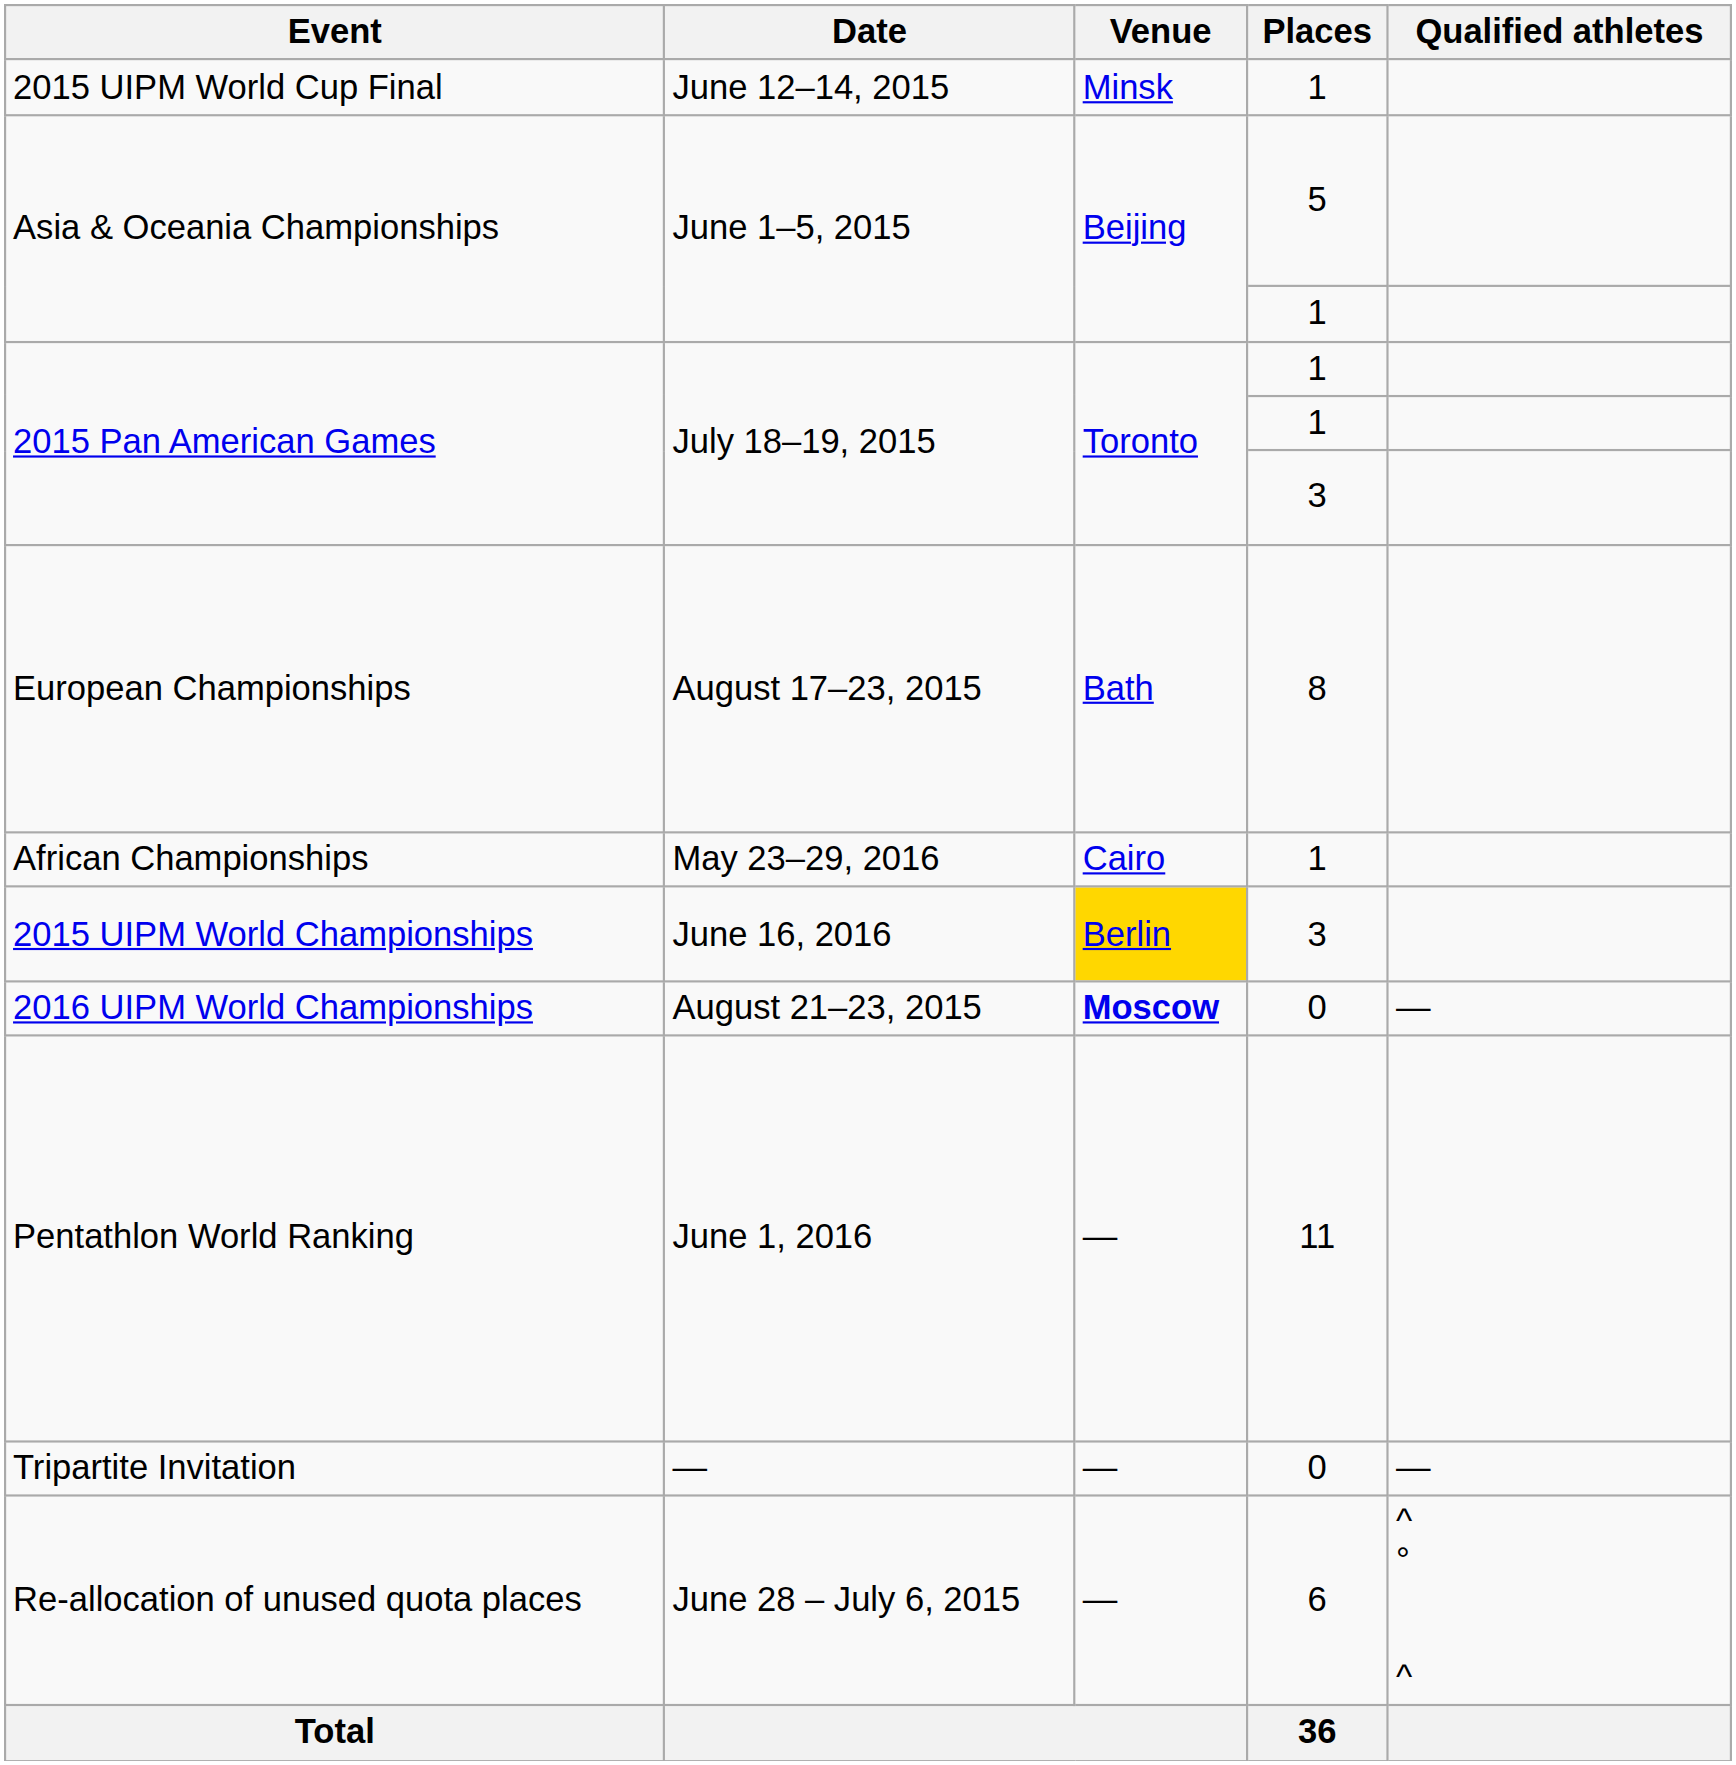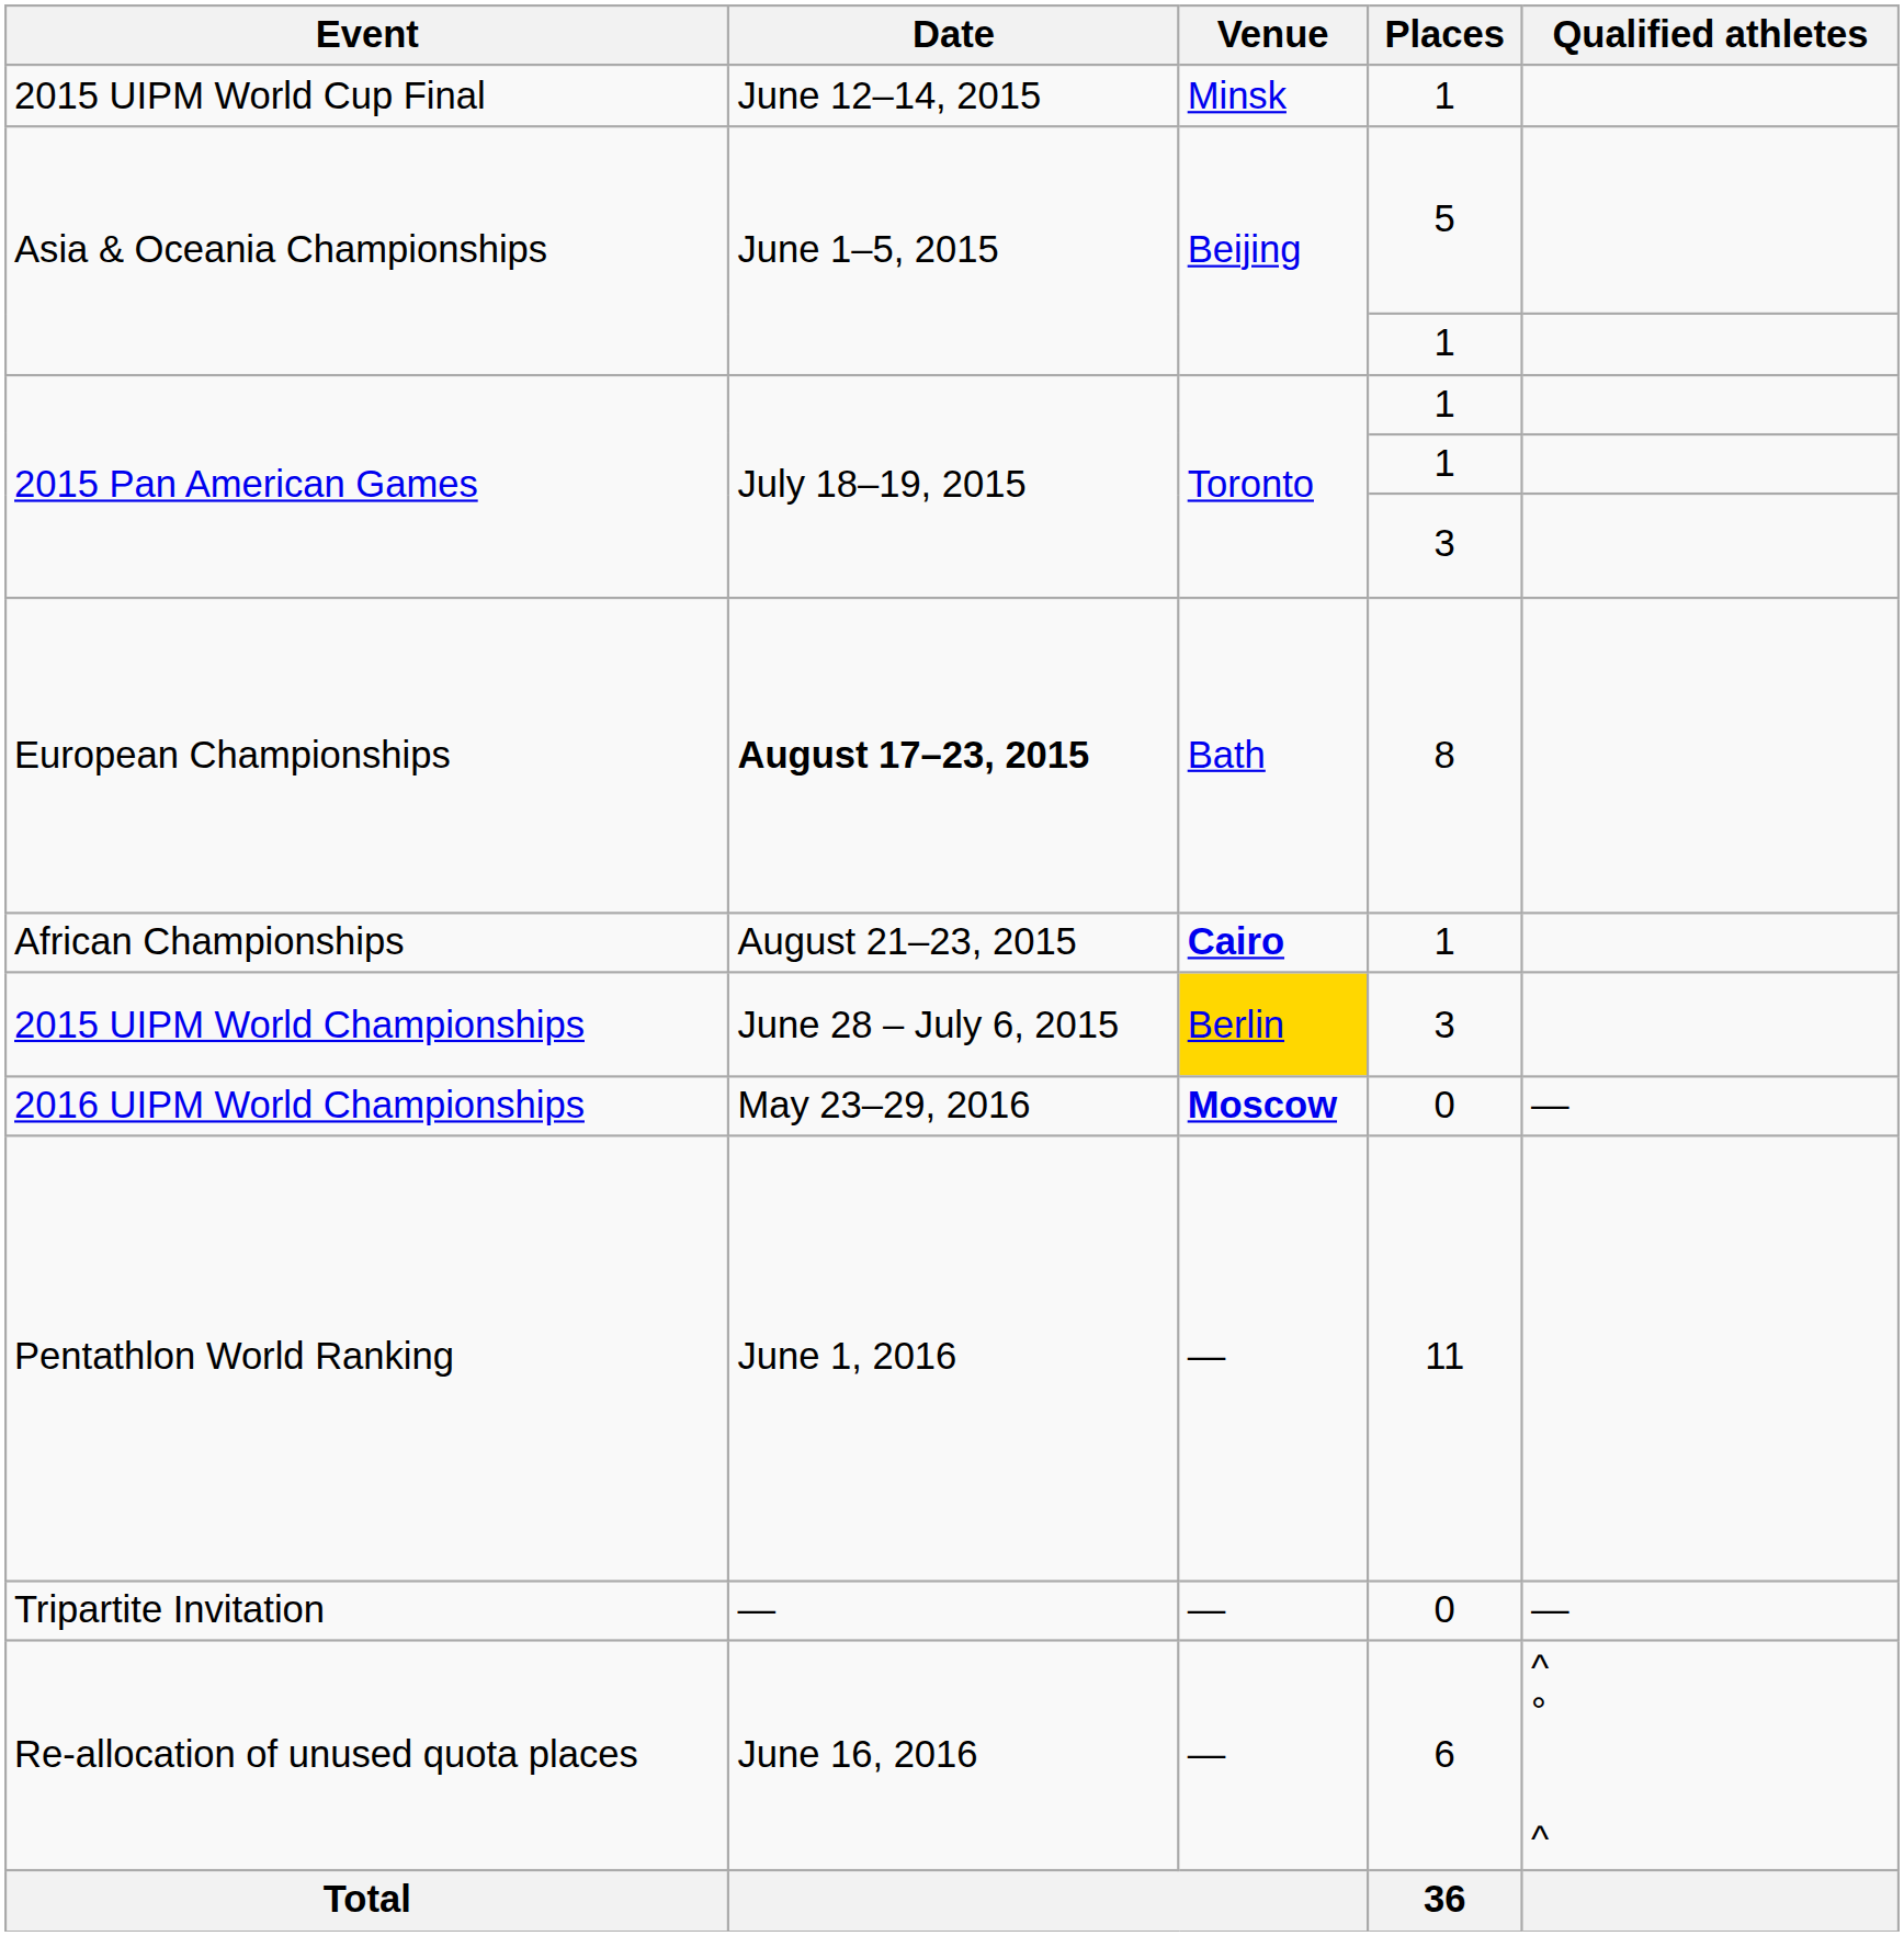 <table class=wikitable width=800>
 <tr>
 <th>Event</th>
 <th>Date</th>
 <th>Venue</th>
 <th>Places</th>
 <th>Qualified athletes</th>
 </tr>
 <tr>
 <td>2015 UIPM World Cup Final</td>
 <td>June 12–14, 2015</td>
 <td> <a href='#'>Minsk</a></td>
 <td align=center>1</td>
 <td></td>
 </tr>
 <tr>
 <td rowspan=2>Asia & Oceania Championships</td>
 <td rowspan=2>June 1–5, 2015</td>
 <td rowspan=2> <a href='#'>Beijing</a></td>
 <td align=center>5</td>
 <td><br><br><s></s><br><br></td>
 </tr>
 <tr>
 <td align=center>1</td>
 <td></td>
 </tr>
 <tr>
 <td rowspan=3><a href='#'>2015 Pan American Games</a></td>
 <td rowspan=3>July 18–19, 2015</td>
 <td rowspan=3> <a href='#'>Toronto</a></td>
 <td align=center>1</td>
 <td></td>
 </tr>
 <tr>
 <td align=center>1</td>
 <td></td>
 </tr>
 <tr>
 <td align=center>3</td>
 <td><br><br> </td>
 </tr>
 <tr>
 <td>European Championships</td>
-<td>August 17–23, 2015</td>
+<td><strong>August 17–23, 2015</strong></td>
 <td> <a href='#'>Bath</a></td>
 <td align=center>8</td>
 <td><br><br><br><br><s></s><br><br><br></td>
 </tr>
 <tr>
 <td>African Championships</td>
-<td>May 23–29, 2016</td>
-<td> <a href='#'>Cairo</a></td>
+<td>August 21–23, 2015</td>
+<td><strong> <a href='#'>Cairo</a></strong></td>
 <td align=center>1</td>
 <td></td>
 </tr>
 <tr>
 <td><a href='#'>2015 UIPM World Championships</a></td>
-<td>June 16, 2016</td>
+<td>June 28 – July 6, 2015</td>
 <td style="background: gold;"> <a href='#'>Berlin</a></td>
 <td align=center>3</td>
 <td><br><br></td>
 </tr>
 <tr>
 <td><a href='#'>2016 UIPM World Championships</a></td>
-<td>August 21–23, 2015</td>
+<td>May 23–29, 2016</td>
 <td><strong> <a href='#'>Moscow</a></strong></td>
 <td align=center>0</td>
 <td>—</td>
 </tr>
 <tr>
 <td>Pentathlon World Ranking</td>
 <td>June 1, 2016</td>
 <td>—</td>
 <td align=center>11</td>
 <td><br><br><br><br><s></s><br><br><br><s></s><br><br><br><s></s></td>
 </tr>
 <tr>
 <td>Tripartite Invitation</td>
 <td>—</td>
 <td>—</td>
 <td align=center>0</td>
 <td>—</td>
 </tr>
 <tr>
 <td>Re-allocation of unused quota places</td>
-<td>June 28 – July 6, 2015</td>
+<td>June 16, 2016</td>
 <td>—</td>
 <td align=center>6</td>
 <td>^<br>°<br><br><br>^<br></td>
 </tr>
 <tr>
 <th>Total</th>
 <th colspan="2"></th>
 <th>36</th>
 <th></th>
 </tr>
 </table>
